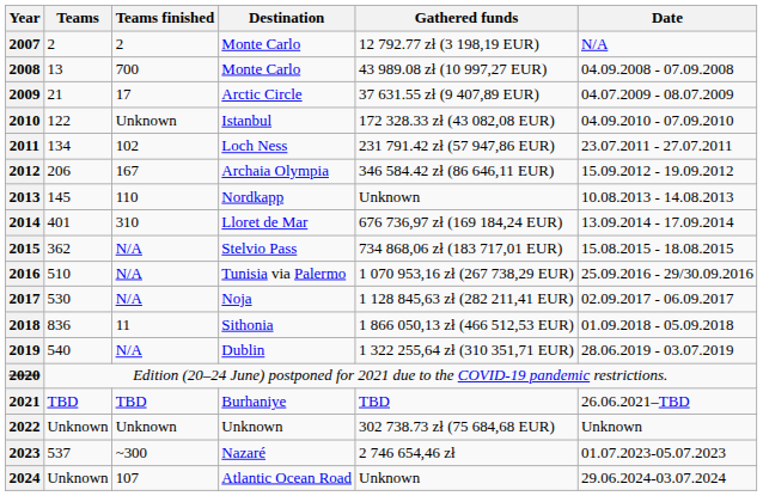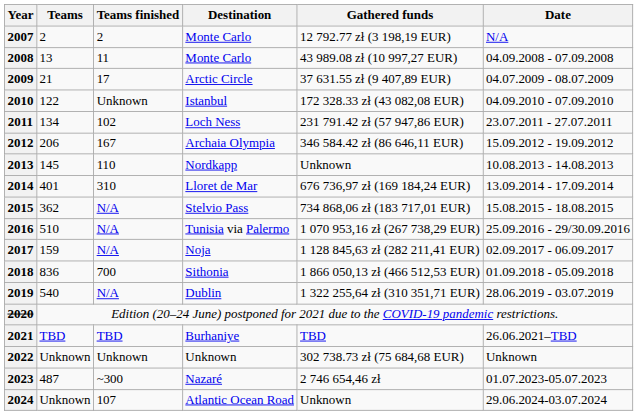 <table class=wikitable style="font-size:90%">
 <tr>
 <th>Year</th>
 <th>Teams</th>
 <th>Teams finished</th>
 <th>Destination</th>
 <th>Gathered funds</th>
 <th>Date</th>
 </tr>
 <tr>
 <th><strong>2007</strong></th>
 <td>2</td>
 <td>2</td>
 <td><a href='#'>Monte Carlo</a></td>
 <td>12 792.77 zł (3 198,19 EUR)</td>
 <td><a href='#'>N/A</a></td>
 </tr>
 <tr>
 <th><strong>2008</strong></th>
 <td>13</td>
-<td>700</td>
+<td>11</td>
 <td><a href='#'>Monte Carlo</a></td>
 <td>43 989.08 zł (10 997,27 EUR)</td>
 <td>04.09.2008 - 07.09.2008</td>
 </tr>
 <tr>
 <th><strong>2009</strong></th>
 <td>21</td>
 <td>17</td>
 <td><a href='#'>Arctic Circle</a></td>
 <td>37 631.55 zł (9 407,89 EUR)</td>
 <td>04.07.2009 - 08.07.2009</td>
 </tr>
 <tr>
 <th><strong>2010</strong></th>
 <td>122</td>
 <td>Unknown</td>
 <td><a href='#'>Istanbul</a></td>
 <td>172 328.33 zł (43 082,08 EUR)</td>
 <td>04.09.2010 - 07.09.2010</td>
 </tr>
 <tr>
 <th><strong>2011</strong></th>
 <td>134</td>
 <td>102</td>
 <td><a href='#'>Loch Ness</a></td>
 <td>231 791.42 zł (57 947,86 EUR)</td>
 <td>23.07.2011 - 27.07.2011</td>
 </tr>
 <tr>
 <th><strong>2012</strong></th>
 <td>206</td>
 <td>167</td>
 <td><a href='#'>Archaia Olympia</a></td>
 <td>346 584.42 zł (86 646,11 EUR)</td>
 <td>15.09.2012 - 19.09.2012</td>
 </tr>
 <tr>
 <th><strong>2013</strong></th>
 <td>145</td>
 <td>110</td>
 <td><a href='#'>Nordkapp</a></td>
 <td>Unknown</td>
 <td>10.08.2013 - 14.08.2013</td>
 </tr>
 <tr>
 <th><strong>2014</strong></th>
 <td>401</td>
 <td>310</td>
 <td><a href='#'>Lloret de Mar</a></td>
 <td>676 736,97 zł (169 184,24 EUR)</td>
 <td>13.09.2014 - 17.09.2014</td>
 </tr>
 <tr>
 <th><strong>2015</strong></th>
 <td>362</td>
 <td><a href='#'>N/A</a></td>
 <td><a href='#'>Stelvio Pass</a></td>
 <td>734 868,06 zł (183 717,01 EUR)</td>
 <td>15.08.2015 - 18.08.2015</td>
 </tr>
 <tr>
 <th><strong>2016</strong></th>
 <td>510</td>
 <td><a href='#'>N/A</a></td>
 <td><a href='#'>Tunisia</a> via <a href='#'>Palermo</a></td>
 <td>1 070 953,16 zł (267 738,29 EUR)</td>
 <td>25.09.2016 - 29/30.09.2016</td>
 </tr>
 <tr>
 <th><strong>2017</strong></th>
-<td>530</td>
+<td>159</td>
 <td><a href='#'>N/A</a></td>
 <td><a href='#'>Noja</a></td>
 <td>1 128 845,63 zł (282 211,41 EUR)</td>
 <td>02.09.2017 - 06.09.2017</td>
 </tr>
 <tr>
 <th><strong>2018</strong></th>
 <td>836</td>
-<td>11</td>
+<td>700</td>
 <td><a href='#'>Sithonia</a></td>
 <td>1 866 050,13 zł (466 512,53 EUR)</td>
 <td>01.09.2018 - 05.09.2018</td>
 </tr>
 <tr>
 <th><strong>2019</strong></th>
 <td>540</td>
 <td><a href='#'>N/A</a></td>
 <td><a href='#'>Dublin</a></td>
 <td>1 322 255,64 zł (310 351,71 EUR)</td>
 <td>28.06.2019 - 03.07.2019</td>
 </tr>
 <tr>
 <th><s><strong>2020</strong></s></th>
 <td rowspan=1 colspan=5 style="text-align: center;"><em>Edition (20–24 June) postponed for 2021 due to the <a href='#'>COVID-19 pandemic</a> restrictions.</em></td>
 </tr>
 <tr>
 <th><strong>2021</strong></th>
 <td><a href='#'>TBD</a></td>
 <td><a href='#'>TBD</a></td>
 <td><a href='#'>Burhaniye</a></td>
 <td><a href='#'>TBD</a></td>
 <td>26.06.2021–<a href='#'>TBD</a></td>
 </tr>
 <tr>
 <th><strong>2022</strong></th>
 <td>Unknown</td>
 <td>Unknown</td>
 <td>Unknown</td>
 <td>302 738.73 zł (75 684,68 EUR)</td>
 <td>Unknown</td>
 </tr>
 <tr>
 <th><strong>2023</strong></th>
-<td>537</td>
+<td>487</td>
 <td>~300</td>
 <td><a href='#'>Nazaré</a></td>
 <td>2 746 654,46 zł </td>
 <td>01.07.2023-05.07.2023</td>
 </tr>
 <tr>
 <th><strong>2024</strong></th>
 <td>Unknown</td>
 <td>107</td>
 <td><a href='#'>Atlantic Ocean Road</a></td>
 <td>Unknown</td>
 <td>29.06.2024-03.07.2024</td>
 </tr>
 </table>
